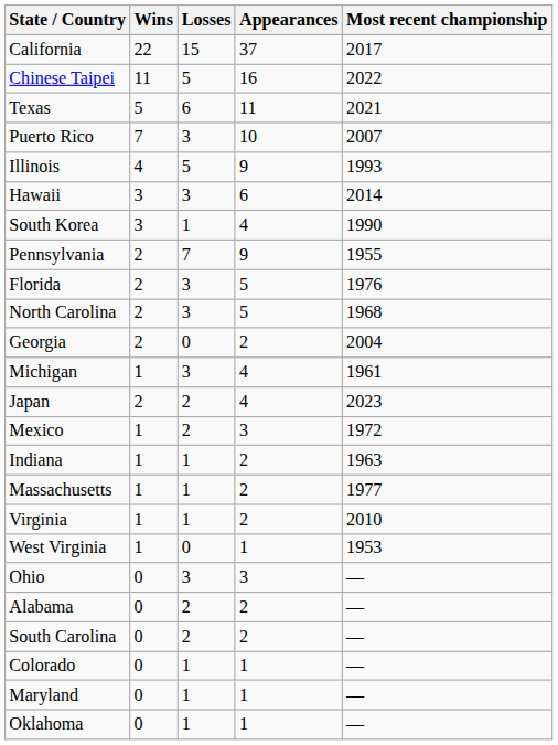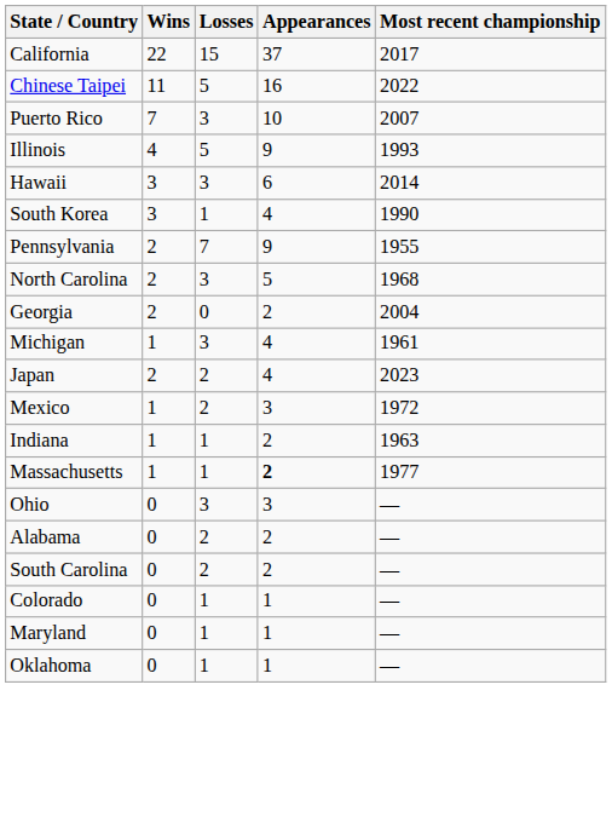 <table class="wikitable sortable" style="font-size: 90%; text-align: left;">
 <tr>
 <th>State / Country</th>
 <th>Wins</th>
 <th>Losses</th>
 <th>Appearances</th>
 <th>Most recent championship</th>
 </tr>
 <tr>
 <td> California</td>
 <td>22</td>
 <td>15</td>
 <td>37</td>
 <td>2017</td>
 </tr>
 <tr>
 <td> <a href='#'>Chinese Taipei</a></td>
 <td>11</td>
 <td>5</td>
 <td>16</td>
 <td>2022</td>
-</tr>
-<tr>
-<td> Texas</td>
-<td>5</td>
-<td>6</td>
-<td>11</td>
-<td>2021</td>
 </tr>
 <tr>
 <td> Puerto Rico</td>
 <td>7</td>
 <td>3</td>
 <td>10</td>
 <td>2007</td>
 </tr>
 <tr>
 <td> Illinois</td>
 <td>4</td>
 <td>5</td>
 <td>9</td>
 <td>1993</td>
 </tr>
 <tr>
 <td> Hawaii</td>
 <td>3</td>
 <td>3</td>
 <td>6</td>
 <td>2014</td>
 </tr>
 <tr>
 <td> South Korea</td>
 <td>3</td>
 <td>1</td>
 <td>4</td>
 <td>1990</td>
 </tr>
 <tr>
 <td> Pennsylvania</td>
 <td>2</td>
 <td>7</td>
 <td>9</td>
 <td>1955</td>
-</tr>
-<tr>
-<td> Florida</td>
-<td>2</td>
-<td>3</td>
-<td>5</td>
-<td>1976</td>
 </tr>
 <tr>
 <td> North Carolina</td>
 <td>2</td>
 <td>3</td>
 <td>5</td>
 <td>1968</td>
 </tr>
 <tr>
 <td> Georgia</td>
 <td>2</td>
 <td>0</td>
 <td>2</td>
 <td>2004</td>
 </tr>
 <tr>
 <td> Michigan</td>
 <td>1</td>
 <td>3</td>
 <td>4</td>
 <td>1961</td>
 </tr>
 <tr>
 <td> Japan</td>
 <td>2</td>
 <td>2</td>
 <td>4</td>
 <td>2023</td>
 </tr>
 <tr>
 <td> Mexico</td>
 <td>1</td>
 <td>2</td>
 <td>3</td>
 <td>1972</td>
 </tr>
 <tr>
 <td> Indiana</td>
 <td>1</td>
 <td>1</td>
 <td>2</td>
 <td>1963</td>
 </tr>
 <tr>
 <td> Massachusetts</td>
 <td>1</td>
 <td>1</td>
-<td>2</td>
+<td><strong>2</strong></td>
 <td>1977</td>
-</tr>
-<tr>
-<td> Virginia</td>
-<td>1</td>
-<td>1</td>
-<td>2</td>
-<td>2010</td>
-</tr>
-<tr>
-<td> West Virginia</td>
-<td>1</td>
-<td>0</td>
-<td>1</td>
-<td>1953</td>
 </tr>
 <tr>
 <td> Ohio</td>
 <td>0</td>
 <td>3</td>
 <td>3</td>
 <td>—</td>
 </tr>
 <tr>
 <td> Alabama</td>
 <td>0</td>
 <td>2</td>
 <td>2</td>
 <td>—</td>
 </tr>
 <tr>
 <td> South Carolina</td>
 <td>0</td>
 <td>2</td>
 <td>2</td>
 <td>—</td>
 </tr>
 <tr>
 <td> Colorado</td>
 <td>0</td>
 <td>1</td>
 <td>1</td>
 <td>—</td>
 </tr>
 <tr>
 <td> Maryland</td>
 <td>0</td>
 <td>1</td>
 <td>1</td>
 <td>—</td>
 </tr>
 <tr>
 <td> Oklahoma</td>
 <td>0</td>
 <td>1</td>
 <td>1</td>
 <td>—</td>
 </tr>
 </table>
